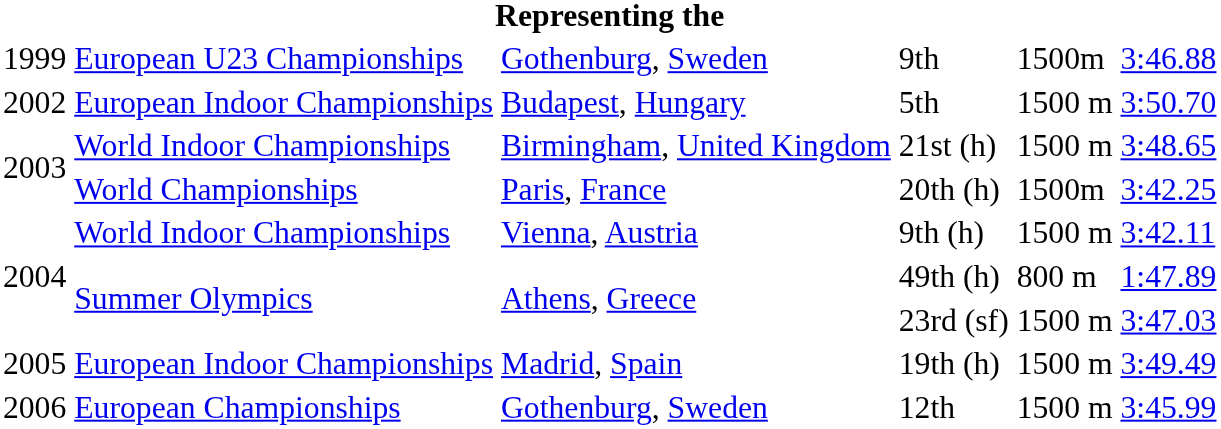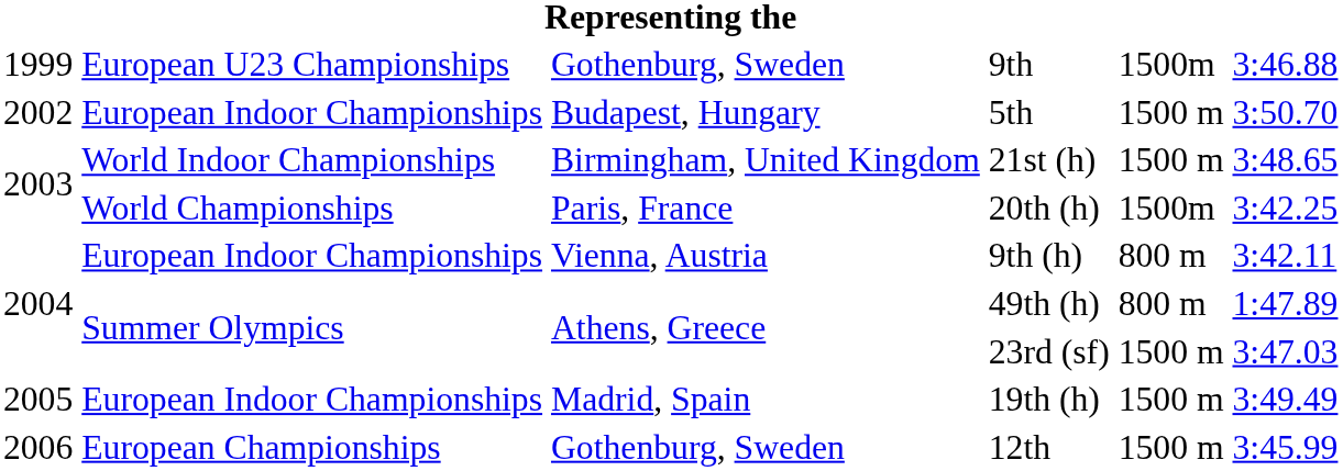 <table>
 <tr>
 <th colspan="6">Representing the </th>
 </tr>
 <tr>
 <td>1999</td>
 <td><a href='#'>European U23 Championships</a></td>
 <td><a href='#'>Gothenburg</a>, <a href='#'>Sweden</a></td>
 <td>9th</td>
 <td>1500m</td>
 <td><a href='#'>3:46.88</a></td>
 </tr>
 <tr>
 <td>2002</td>
 <td><a href='#'>European Indoor Championships</a></td>
 <td><a href='#'>Budapest</a>, <a href='#'>Hungary</a></td>
 <td>5th</td>
 <td>1500 m</td>
 <td><a href='#'>3:50.70</a></td>
 </tr>
 <tr>
 <td rowspan=2>2003</td>
 <td><a href='#'>World Indoor Championships</a></td>
 <td><a href='#'>Birmingham</a>, <a href='#'>United Kingdom</a></td>
 <td>21st (h)</td>
 <td>1500 m</td>
 <td><a href='#'>3:48.65</a></td>
 </tr>
 <tr>
 <td><a href='#'>World Championships</a></td>
 <td><a href='#'>Paris</a>, <a href='#'>France</a></td>
 <td>20th (h)</td>
 <td>1500m</td>
 <td><a href='#'>3:42.25</a></td>
 </tr>
 <tr>
 <td rowspan=3>2004</td>
-<td><a href='#'>World Indoor Championships</a></td>
+<td><a href='#'>European Indoor Championships</a></td>
 <td><a href='#'>Vienna</a>, <a href='#'>Austria</a></td>
 <td>9th (h)</td>
-<td>1500 m</td>
+<td>800 m</td>
 <td><a href='#'>3:42.11</a></td>
 </tr>
 <tr>
 <td rowspan=2><a href='#'>Summer Olympics</a></td>
 <td rowspan=2><a href='#'>Athens</a>, <a href='#'>Greece</a></td>
 <td>49th (h)</td>
 <td>800 m</td>
 <td><a href='#'>1:47.89</a></td>
 </tr>
 <tr>
 <td>23rd (sf)</td>
 <td>1500 m</td>
 <td><a href='#'>3:47.03</a></td>
 </tr>
 <tr>
 <td>2005</td>
 <td><a href='#'>European Indoor Championships</a></td>
 <td><a href='#'>Madrid</a>, <a href='#'>Spain</a></td>
 <td>19th (h)</td>
 <td>1500 m</td>
 <td><a href='#'>3:49.49</a></td>
 </tr>
 <tr>
 <td>2006</td>
 <td><a href='#'>European Championships</a></td>
 <td><a href='#'>Gothenburg</a>, <a href='#'>Sweden</a></td>
 <td>12th</td>
 <td>1500 m</td>
 <td><a href='#'>3:45.99</a></td>
 </tr>
 </table>
